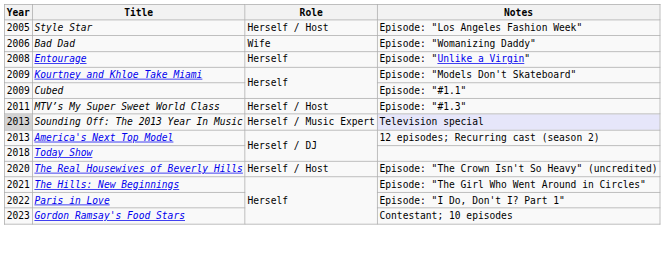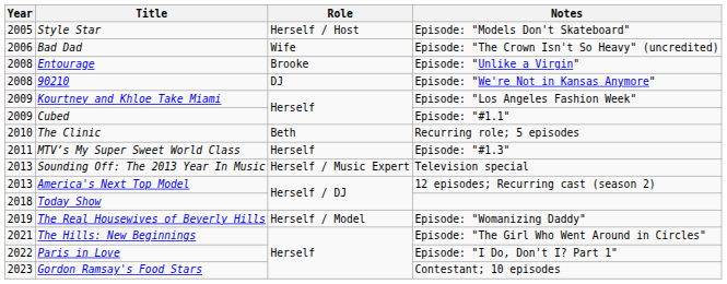 <table class="wikitable sortable">
 <tr>
 <th>Year</th>
 <th>Title</th>
 <th>Role</th>
 <th class="unsortable">Notes</th>
 </tr>
 <tr>
 <td>2005</td>
 <td><em>Style Star</em></td>
 <td>Herself / Host</td>
-<td>Episode: "Los Angeles Fashion Week"</td>
+<td>Episode: "Models Don't Skateboard"</td>
 </tr>
 <tr>
 <td>2006</td>
 <td><em>Bad Dad</em></td>
 <td>Wife</td>
-<td>Episode: "Womanizing Daddy"</td>
+<td>Episode: "The Crown Isn't So Heavy" (uncredited)</td>
 </tr>
 <tr>
 <td>2008</td>
 <td><em><a href='#'>Entourage</a></em></td>
-<td>Herself</td>
+<td>Brooke</td>
 <td>Episode: "<a href='#'>Unlike a Virgin</a>"</td>
+</tr>
+<tr>
+<td>2008</td>
+<td><em><a href='#'>90210</a></em></td>
+<td>DJ</td>
+<td>Episode: "<a href='#'>We're Not in Kansas Anymore</a>"</td>
 </tr>
 <tr>
 <td>2009</td>
 <td><em><a href='#'>Kourtney and Khloe Take Miami</a></em></td>
 <td rowspan="2">Herself</td>
-<td>Episode: "Models Don't Skateboard"</td>
+<td>Episode: "Los Angeles Fashion Week"</td>
 </tr>
 <tr>
 <td>2009</td>
 <td><em>Cubed</em></td>
 <td>Episode: "#1.1"</td>
 </tr>
 <tr>
+<td>2010</td>
+<td><em>The Clinic</em></td>
+<td>Beth</td>
+<td>Recurring role; 5 episodes</td>
+</tr>
+<tr>
 <td>2011</td>
 <td><em>MTV’s My Super Sweet World Class</em></td>
-<td>Herself / Host</td>
+<td>Herself</td>
 <td>Episode: "#1.3"</td>
 </tr>
 <tr>
-<td style="background: lightgrey;">2013</td>
+<td>2013</td>
 <td><em>Sounding Off: The 2013 Year In Music</em></td>
 <td>Herself / Music Expert</td>
-<td style="background: lavender;">Television special</td>
+<td>Television special</td>
 </tr>
 <tr>
 <td>2013</td>
 <td><em><a href='#'>America's Next Top Model</a></em></td>
 <td rowspan="2">Herself / DJ</td>
 <td>12 episodes; Recurring cast (season 2)</td>
 </tr>
 <tr>
 <td>2018</td>
 <td><em><a href='#'>Today Show</a></em></td>
 <td></td>
 </tr>
 <tr>
-<td>2020</td>
+<td>2019</td>
 <td><em><a href='#'>The Real Housewives of Beverly Hills</a></em></td>
-<td>Herself / Host</td>
-<td>Episode: "The Crown Isn't So Heavy" (uncredited)</td>
+<td>Herself / Model</td>
+<td>Episode: "Womanizing Daddy"</td>
 </tr>
 <tr>
 <td>2021</td>
 <td><em><a href='#'>The Hills: New Beginnings</a></em></td>
 <td rowspan="3">Herself</td>
 <td>Episode: "The Girl Who Went Around in Circles"</td>
 </tr>
 <tr>
 <td>2022</td>
 <td><em><a href='#'>Paris in Love</a></em></td>
 <td>Episode: "I Do, Don't I? Part 1"</td>
 </tr>
 <tr>
 <td>2023</td>
 <td><em><a href='#'>Gordon Ramsay's Food Stars</a></em></td>
 <td>Contestant; 10 episodes</td>
 </tr>
 </table>
